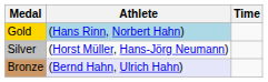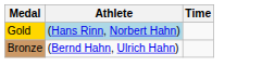 <table class="wikitable">
 <tr>
 <th>Medal</th>
 <th>Athlete</th>
 <th>Time</th>
 </tr>
 <tr>
 <td bgcolor="gold">Gold</td>
 <td style="background: lightblue;"> (<a href='#'>Hans Rinn</a>, <a href='#'>Norbert Hahn</a>)</td>
 <td></td>
 </tr>
 <tr>
-<td bgcolor="silver">Silver</td>
-<td> (<a href='#'>Horst Müller</a>, <a href='#'>Hans-Jörg Neumann</a>)</td>
-<td></td>
-</tr>
-<tr>
 <td bgcolor="CC9966">Bronze</td>
-<td style="background: lavender;"> (<a href='#'>Bernd Hahn</a>, <a href='#'>Ulrich Hahn</a>)</td>
+<td> (<a href='#'>Bernd Hahn</a>, <a href='#'>Ulrich Hahn</a>)</td>
 <td></td>
 </tr>
 </table>
